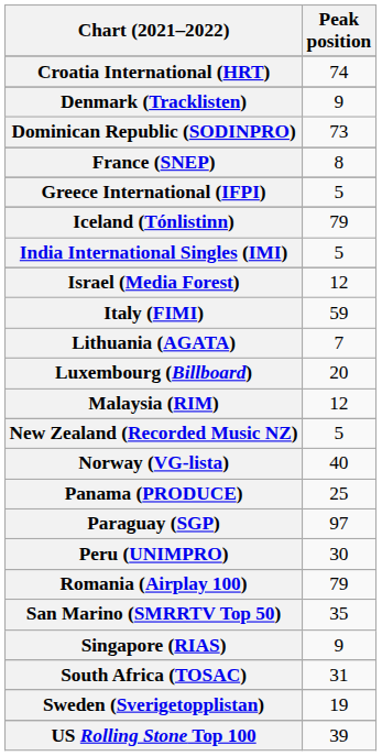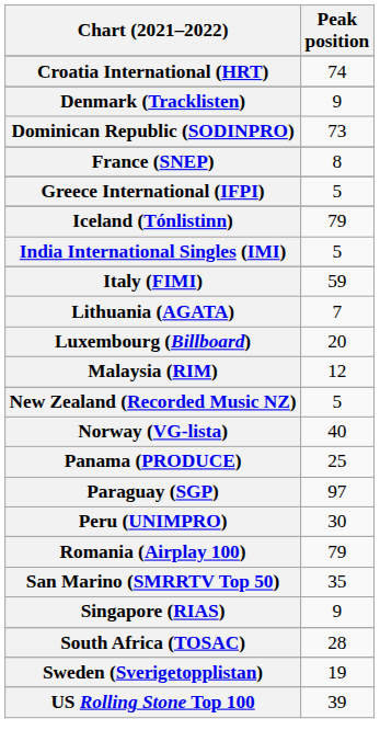 <table class="wikitable sortable plainrowheaders" style="text-align:center">
 <tr>
 <th scope="col">Chart (2021–2022)</th>
 <th scope="col">Peak<br>position</th>
 </tr>
 <tr>
 </tr>
 <tr>
 </tr>
 <tr>
 </tr>
 <tr>
 </tr>
 <tr>
 </tr>
 <tr>
 </tr>
 <tr>
 </tr>
 <tr>
 </tr>
 <tr>
 </tr>
 <tr>
 <th scope="row">Croatia International (<a href='#'>HRT</a>)</th>
 <td>74</td>
 </tr>
 <tr>
 </tr>
 <tr>
 <th scope="row">Denmark (<a href='#'>Tracklisten</a>)</th>
 <td>9</td>
 </tr>
 <tr>
 <th scope="row">Dominican Republic (<a href='#'>SODINPRO</a>)</th>
 <td>73</td>
 </tr>
 <tr>
 </tr>
 <tr>
 <th scope="row">France (<a href='#'>SNEP</a>)</th>
 <td>8</td>
 </tr>
 <tr>
 </tr>
 <tr>
 </tr>
 <tr>
 <th scope="row">Greece International (<a href='#'>IFPI</a>)</th>
 <td>5</td>
 </tr>
 <tr>
 </tr>
 <tr>
 </tr>
 <tr>
 </tr>
 <tr>
 <th scope="row">Iceland (<a href='#'>Tónlistinn</a>)</th>
 <td>79</td>
 </tr>
 <tr>
 <th scope="row"><a href='#'>India International Singles</a> (<a href='#'>IMI</a>)</th>
 <td>5</td>
 </tr>
 <tr>
 </tr>
 <tr>
-<th scope="row">Israel (<a href='#'>Media Forest</a>)</th>
-<td>12</td>
-</tr>
-<tr>
 <th scope="row">Italy (<a href='#'>FIMI</a>)</th>
 <td>59</td>
 </tr>
 <tr>
 <th scope="row">Lithuania (<a href='#'>AGATA</a>)</th>
 <td>7</td>
 </tr>
 <tr>
 <th scope="row">Luxembourg (<em><a href='#'>Billboard</a></em>)</th>
 <td>20</td>
 </tr>
 <tr>
 <th scope="row">Malaysia (<a href='#'>RIM</a>)</th>
 <td>12</td>
 </tr>
 <tr>
 </tr>
 <tr>
 </tr>
 <tr>
 <th scope="row">New Zealand (<a href='#'>Recorded Music NZ</a>)</th>
 <td>5</td>
 </tr>
 <tr>
 <th scope="row">Norway (<a href='#'>VG-lista</a>)</th>
 <td>40</td>
 </tr>
 <tr>
 <th scope="row">Panama (<a href='#'>PRODUCE</a>)</th>
 <td>25</td>
 </tr>
 <tr>
 <th scope="row">Paraguay (<a href='#'>SGP</a>)</th>
 <td>97</td>
 </tr>
 <tr>
 <th scope="row">Peru (<a href='#'>UNIMPRO</a>)</th>
 <td>30</td>
 </tr>
 <tr>
 </tr>
 <tr>
 <th scope="row">Romania (<a href='#'>Airplay 100</a>)</th>
 <td>79</td>
 </tr>
 <tr>
 <th scope="row">San Marino (<a href='#'>SMRRTV Top 50</a>)</th>
 <td>35</td>
 </tr>
 <tr>
 <th scope="row">Singapore (<a href='#'>RIAS</a>)</th>
 <td>9</td>
 </tr>
 <tr>
 </tr>
 <tr>
 </tr>
 <tr>
 <th scope="row">South Africa (<a href='#'>TOSAC</a>)</th>
-<td>31</td>
+<td>28</td>
 </tr>
 <tr>
 </tr>
 <tr>
 <th scope="row">Sweden (<a href='#'>Sverigetopplistan</a>)</th>
 <td>19</td>
 </tr>
 <tr>
 </tr>
 <tr>
 </tr>
 <tr>
 </tr>
 <tr>
 </tr>
 <tr>
 </tr>
 <tr>
 </tr>
 <tr>
 </tr>
 <tr>
 </tr>
 <tr>
 </tr>
 <tr>
 </tr>
 <tr>
 <th scope="row">US <a href='#'><em>Rolling Stone</em> Top 100</a></th>
 <td>39</td>
 </tr>
 </table>
